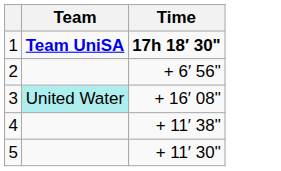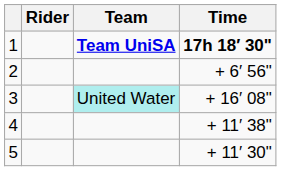 <table class="wikitable">
 <tr>
 <th></th>
+<th>Rider</th>
 <th>Team</th>
 <th>Time</th>
 </tr>
 <tr>
 <td>1</td>
+<td><strong></strong></td>
 <td><strong><a href='#'>Team UniSA</a></strong></td>
 <td align=right><strong>17h 18′ 30"</strong></td>
 </tr>
 <tr>
 <td>2</td>
 <td></td>
+<td></td>
 <td align=right>+ 6′ 56"</td>
 </tr>
 <tr>
 <td>3</td>
+<td></td>
 <td style="background: paleturquoise;">United Water</td>
 <td align=right>+ 16′ 08"</td>
 </tr>
 <tr>
 <td>4</td>
 <td></td>
+<td></td>
 <td align=right>+ 11′ 38"</td>
 </tr>
 <tr>
 <td>5</td>
 <td></td>
+<td></td>
 <td align=right>+ 11′ 30"</td>
 </tr>
 </table>
